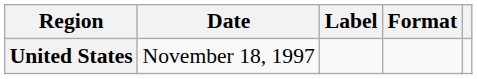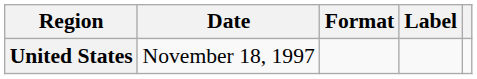 <table class="wikitable plainrowheaders">
 <tr>
 <th scope="col">Region</th>
 <th scope="col">Date</th>
+<th scope="col">Format</th>
 <th scope="col">Label</th>
-<th scope="col">Format</th>
 <th scope="col"></th>
 </tr>
 <tr>
 <th scope="row">United States</th>
 <td rowspan="1">November 18, 1997</td>
 <td rowspan="1"></td>
 <td rowspan="1"></td>
 <td align="center"></td>
 </tr>
 </table>
